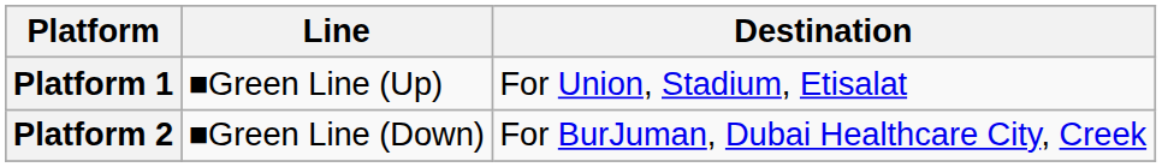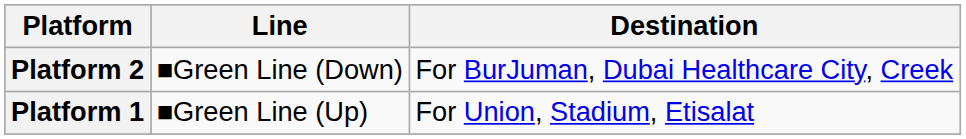 <table border="1" cellspacing="0" cellpadding="3" frame="hsides" rules="rows" style="" class="wikitable">
 <tr>
 <th>Platform</th>
 <th>Line</th>
 <th>Destination</th>
 </tr>
 <tr>
+<th>Platform 2</th>
+<td><span>■</span>Green Line (Down)</td>
+<td>For <a href='#'>BurJuman</a>, <a href='#'>Dubai Healthcare City</a>, <a href='#'>Creek</a></td>
+</tr>
+<tr>
 <th>Platform 1</th>
 <td><span>■</span>Green Line (Up)</td>
 <td>For <a href='#'>Union</a>, <a href='#'>Stadium</a>, <a href='#'>Etisalat</a></td>
 </tr>
-<tr>
-<th>Platform 2</th>
-<td><span>■</span>Green Line (Down)</td>
-<td>For <a href='#'>BurJuman</a>, <a href='#'>Dubai Healthcare City</a>, <a href='#'>Creek</a></td>
-</tr>
 </table>
